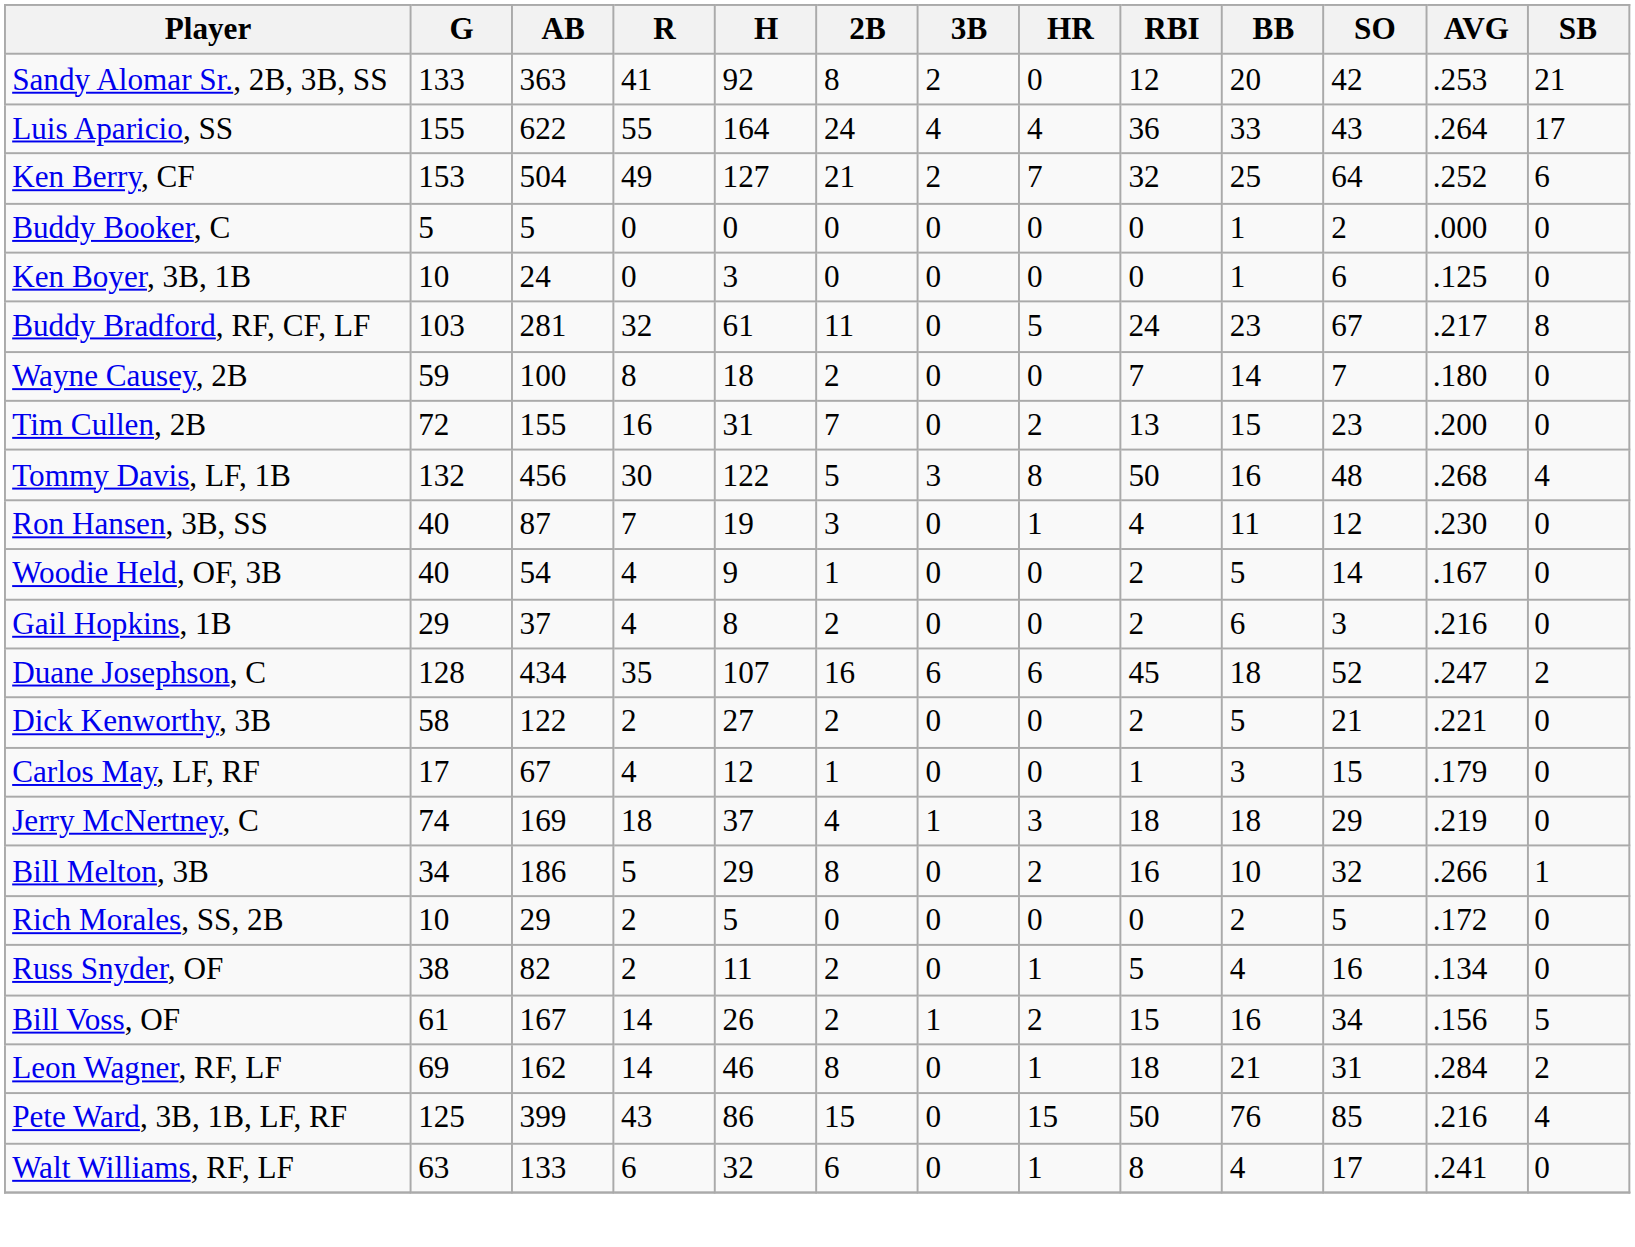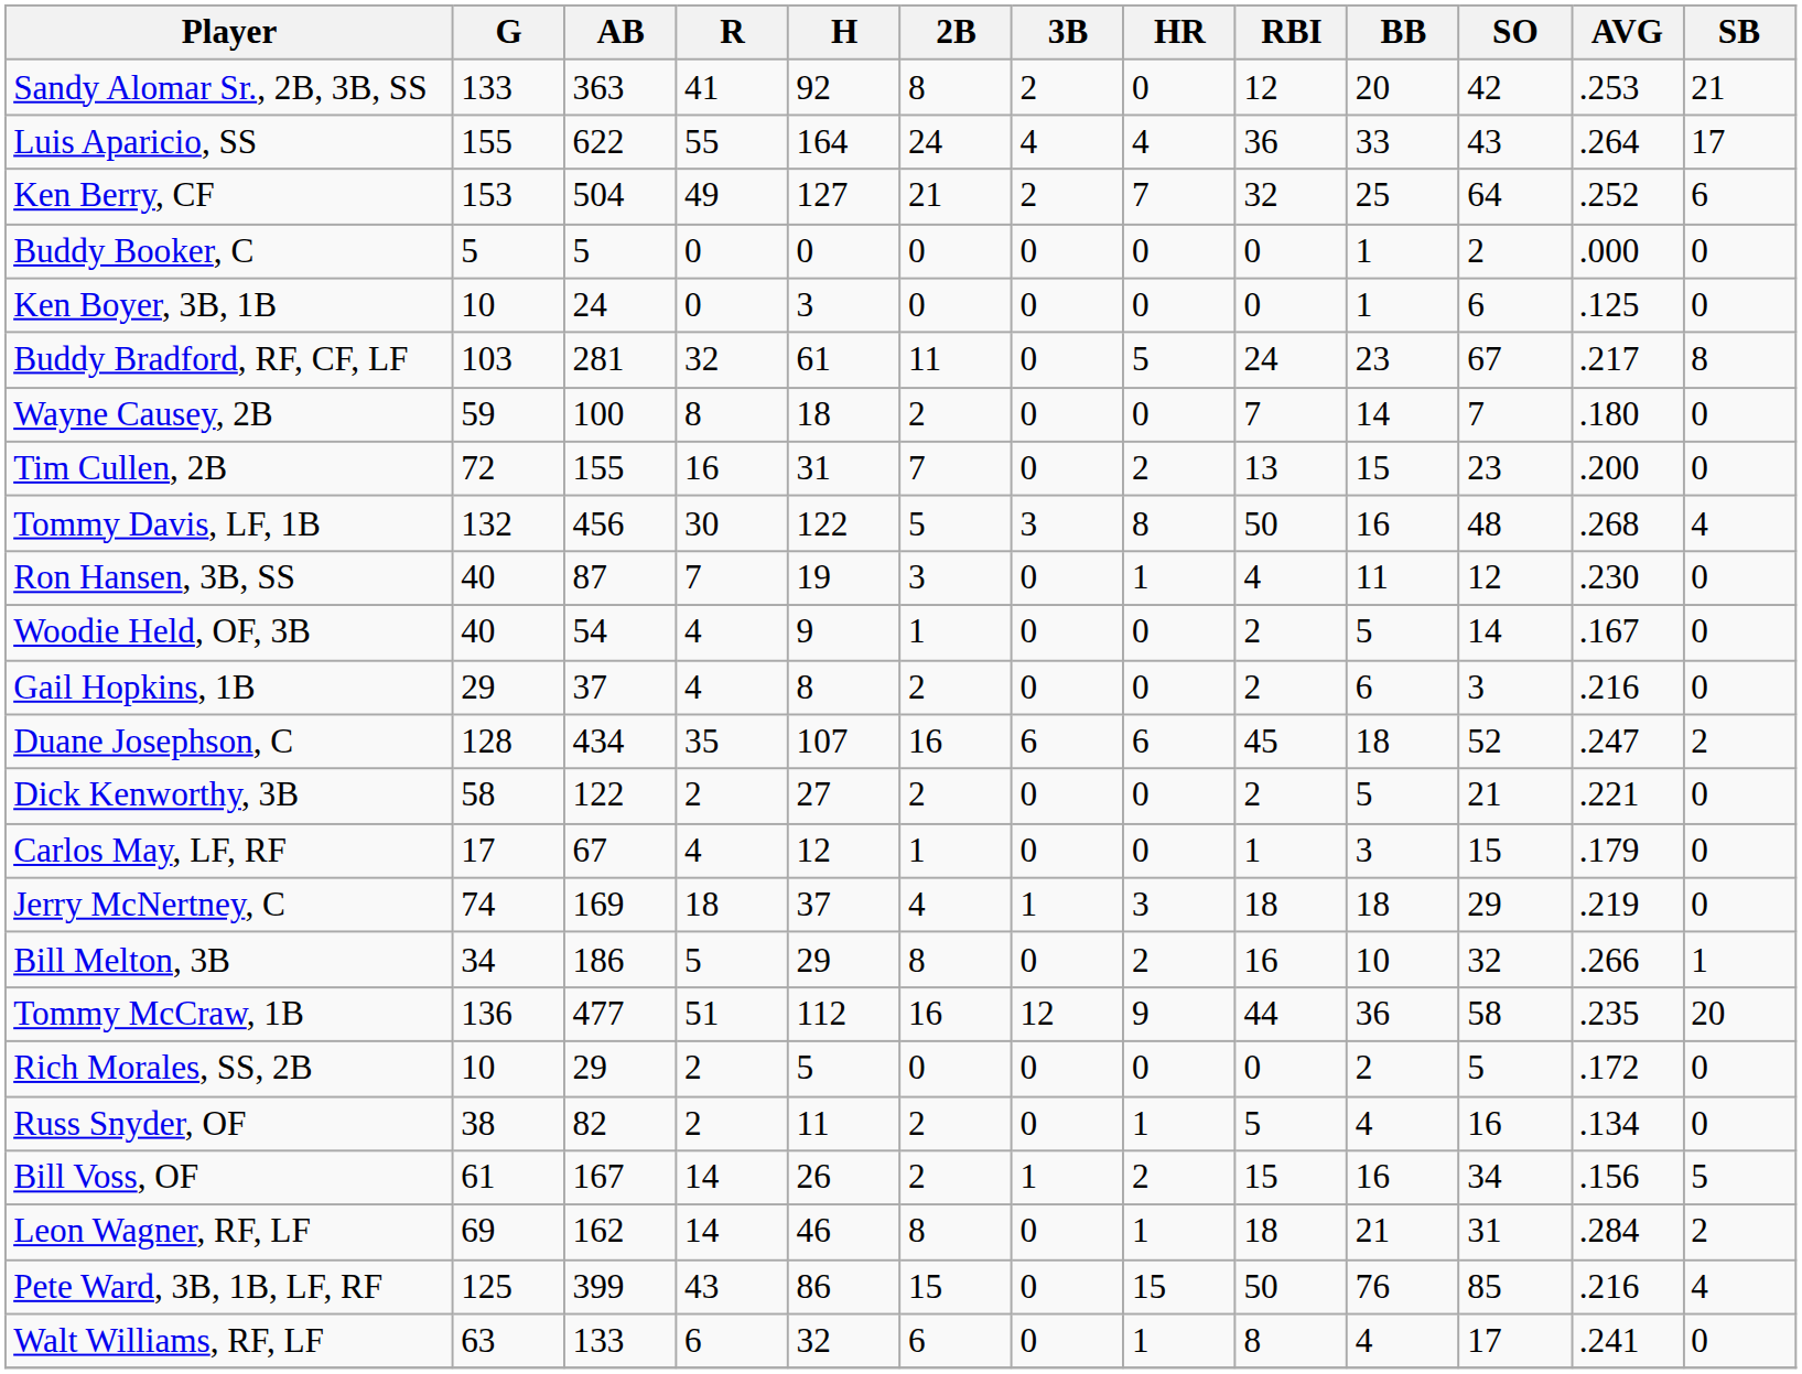 <table class="wikitable sortable">
 <tr>
 <th width="24%">Player</th>
 <th width="6%">G</th>
 <th width="6%">AB</th>
 <th width="6%">R</th>
 <th width="6%">H</th>
 <th width="6%">2B</th>
 <th width="6%">3B</th>
 <th width="6%">HR</th>
 <th width="6%">RBI</th>
 <th width="6%">BB</th>
 <th width="6%">SO</th>
 <th width="6%">AVG</th>
 <th width="6%">SB</th>
 </tr>
 <tr>
 <td><a href='#'>Sandy Alomar Sr.</a>, 2B, 3B, SS</td>
 <td>133</td>
 <td>363</td>
 <td>41</td>
 <td>92</td>
 <td>8</td>
 <td>2</td>
 <td>0</td>
 <td>12</td>
 <td>20</td>
 <td>42</td>
 <td>.253</td>
 <td>21</td>
 </tr>
 <tr>
 <td><a href='#'>Luis Aparicio</a>, SS</td>
 <td>155</td>
 <td>622</td>
 <td>55</td>
 <td>164</td>
 <td>24</td>
 <td>4</td>
 <td>4</td>
 <td>36</td>
 <td>33</td>
 <td>43</td>
 <td>.264</td>
 <td>17</td>
 </tr>
 <tr>
 <td><a href='#'>Ken Berry</a>, CF</td>
 <td>153</td>
 <td>504</td>
 <td>49</td>
 <td>127</td>
 <td>21</td>
 <td>2</td>
 <td>7</td>
 <td>32</td>
 <td>25</td>
 <td>64</td>
 <td>.252</td>
 <td>6</td>
 </tr>
 <tr>
 <td><a href='#'>Buddy Booker</a>, C</td>
 <td>5</td>
 <td>5</td>
 <td>0</td>
 <td>0</td>
 <td>0</td>
 <td>0</td>
 <td>0</td>
 <td>0</td>
 <td>1</td>
 <td>2</td>
 <td>.000</td>
 <td>0</td>
 </tr>
 <tr>
 <td><a href='#'>Ken Boyer</a>, 3B, 1B</td>
 <td>10</td>
 <td>24</td>
 <td>0</td>
 <td>3</td>
 <td>0</td>
 <td>0</td>
 <td>0</td>
 <td>0</td>
 <td>1</td>
 <td>6</td>
 <td>.125</td>
 <td>0</td>
 </tr>
 <tr>
 <td><a href='#'>Buddy Bradford</a>, RF, CF, LF</td>
 <td>103</td>
 <td>281</td>
 <td>32</td>
 <td>61</td>
 <td>11</td>
 <td>0</td>
 <td>5</td>
 <td>24</td>
 <td>23</td>
 <td>67</td>
 <td>.217</td>
 <td>8</td>
 </tr>
 <tr>
 <td><a href='#'>Wayne Causey</a>, 2B</td>
 <td>59</td>
 <td>100</td>
 <td>8</td>
 <td>18</td>
 <td>2</td>
 <td>0</td>
 <td>0</td>
 <td>7</td>
 <td>14</td>
 <td>7</td>
 <td>.180</td>
 <td>0</td>
 </tr>
 <tr>
 <td><a href='#'>Tim Cullen</a>, 2B</td>
 <td>72</td>
 <td>155</td>
 <td>16</td>
 <td>31</td>
 <td>7</td>
 <td>0</td>
 <td>2</td>
 <td>13</td>
 <td>15</td>
 <td>23</td>
 <td>.200</td>
 <td>0</td>
 </tr>
 <tr>
 <td><a href='#'>Tommy Davis</a>, LF, 1B</td>
 <td>132</td>
 <td>456</td>
 <td>30</td>
 <td>122</td>
 <td>5</td>
 <td>3</td>
 <td>8</td>
 <td>50</td>
 <td>16</td>
 <td>48</td>
 <td>.268</td>
 <td>4</td>
 </tr>
 <tr>
 <td><a href='#'>Ron Hansen</a>, 3B, SS</td>
 <td>40</td>
 <td>87</td>
 <td>7</td>
 <td>19</td>
 <td>3</td>
 <td>0</td>
 <td>1</td>
 <td>4</td>
 <td>11</td>
 <td>12</td>
 <td>.230</td>
 <td>0</td>
 </tr>
 <tr>
 <td><a href='#'>Woodie Held</a>, OF, 3B</td>
 <td>40</td>
 <td>54</td>
 <td>4</td>
 <td>9</td>
 <td>1</td>
 <td>0</td>
 <td>0</td>
 <td>2</td>
 <td>5</td>
 <td>14</td>
 <td>.167</td>
 <td>0</td>
 </tr>
 <tr>
 <td><a href='#'>Gail Hopkins</a>, 1B</td>
 <td>29</td>
 <td>37</td>
 <td>4</td>
 <td>8</td>
 <td>2</td>
 <td>0</td>
 <td>0</td>
 <td>2</td>
 <td>6</td>
 <td>3</td>
 <td>.216</td>
 <td>0</td>
 </tr>
 <tr>
 <td><a href='#'>Duane Josephson</a>, C</td>
 <td>128</td>
 <td>434</td>
 <td>35</td>
 <td>107</td>
 <td>16</td>
 <td>6</td>
 <td>6</td>
 <td>45</td>
 <td>18</td>
 <td>52</td>
 <td>.247</td>
 <td>2</td>
 </tr>
 <tr>
 <td><a href='#'>Dick Kenworthy</a>, 3B</td>
 <td>58</td>
 <td>122</td>
 <td>2</td>
 <td>27</td>
 <td>2</td>
 <td>0</td>
 <td>0</td>
 <td>2</td>
 <td>5</td>
 <td>21</td>
 <td>.221</td>
 <td>0</td>
 </tr>
 <tr>
 <td><a href='#'>Carlos May</a>, LF, RF</td>
 <td>17</td>
 <td>67</td>
 <td>4</td>
 <td>12</td>
 <td>1</td>
 <td>0</td>
 <td>0</td>
 <td>1</td>
 <td>3</td>
 <td>15</td>
 <td>.179</td>
 <td>0</td>
 </tr>
 <tr>
 <td><a href='#'>Jerry McNertney</a>, C</td>
 <td>74</td>
 <td>169</td>
 <td>18</td>
 <td>37</td>
 <td>4</td>
 <td>1</td>
 <td>3</td>
 <td>18</td>
 <td>18</td>
 <td>29</td>
 <td>.219</td>
 <td>0</td>
 </tr>
 <tr>
 <td><a href='#'>Bill Melton</a>, 3B</td>
 <td>34</td>
 <td>186</td>
 <td>5</td>
 <td>29</td>
 <td>8</td>
 <td>0</td>
 <td>2</td>
 <td>16</td>
 <td>10</td>
 <td>32</td>
 <td>.266</td>
 <td>1</td>
 </tr>
 <tr>
+<td><a href='#'>Tommy McCraw</a>, 1B</td>
+<td>136</td>
+<td>477</td>
+<td>51</td>
+<td>112</td>
+<td>16</td>
+<td>12</td>
+<td>9</td>
+<td>44</td>
+<td>36</td>
+<td>58</td>
+<td>.235</td>
+<td>20</td>
+</tr>
+<tr>
 <td><a href='#'>Rich Morales</a>, SS, 2B</td>
 <td>10</td>
 <td>29</td>
 <td>2</td>
 <td>5</td>
 <td>0</td>
 <td>0</td>
 <td>0</td>
 <td>0</td>
 <td>2</td>
 <td>5</td>
 <td>.172</td>
 <td>0</td>
 </tr>
 <tr>
 <td><a href='#'>Russ Snyder</a>, OF</td>
 <td>38</td>
 <td>82</td>
 <td>2</td>
 <td>11</td>
 <td>2</td>
 <td>0</td>
 <td>1</td>
 <td>5</td>
 <td>4</td>
 <td>16</td>
 <td>.134</td>
 <td>0</td>
 </tr>
 <tr>
 <td><a href='#'>Bill Voss</a>, OF</td>
 <td>61</td>
 <td>167</td>
 <td>14</td>
 <td>26</td>
 <td>2</td>
 <td>1</td>
 <td>2</td>
 <td>15</td>
 <td>16</td>
 <td>34</td>
 <td>.156</td>
 <td>5</td>
 </tr>
 <tr>
 <td><a href='#'>Leon Wagner</a>, RF, LF</td>
 <td>69</td>
 <td>162</td>
 <td>14</td>
 <td>46</td>
 <td>8</td>
 <td>0</td>
 <td>1</td>
 <td>18</td>
 <td>21</td>
 <td>31</td>
 <td>.284</td>
 <td>2</td>
 </tr>
 <tr>
 <td><a href='#'>Pete Ward</a>, 3B, 1B, LF, RF</td>
 <td>125</td>
 <td>399</td>
 <td>43</td>
 <td>86</td>
 <td>15</td>
 <td>0</td>
 <td>15</td>
 <td>50</td>
 <td>76</td>
 <td>85</td>
 <td>.216</td>
 <td>4</td>
 </tr>
 <tr>
 <td><a href='#'>Walt Williams</a>, RF, LF</td>
 <td>63</td>
 <td>133</td>
 <td>6</td>
 <td>32</td>
 <td>6</td>
 <td>0</td>
 <td>1</td>
 <td>8</td>
 <td>4</td>
 <td>17</td>
 <td>.241</td>
 <td>0</td>
 </tr>
 <tr>
 </tr>
 </table>
